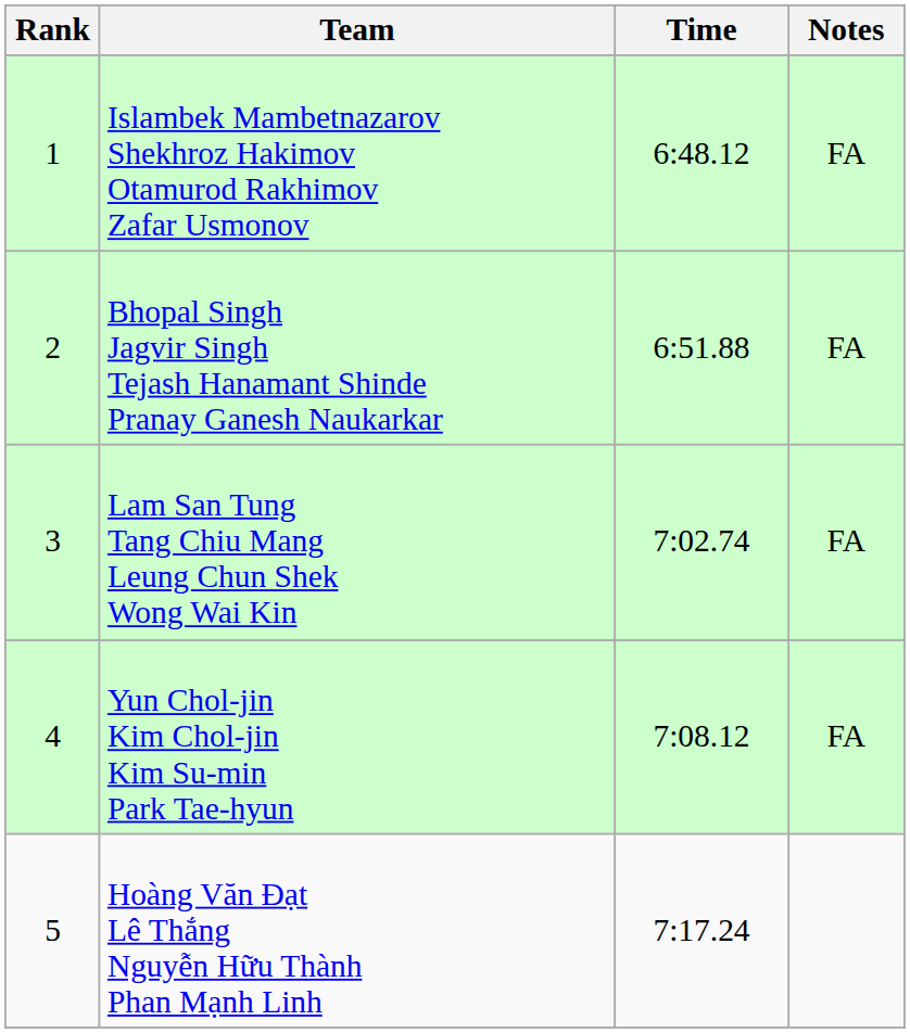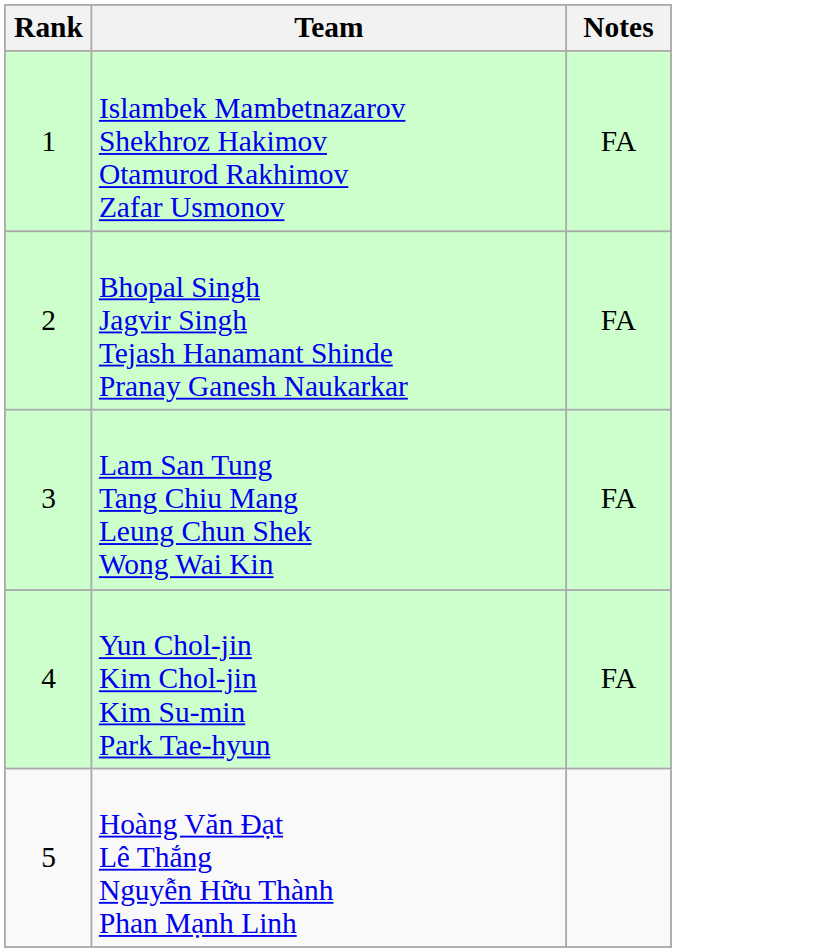 <table class=wikitable style="text-align:center">
 <tr>
 <th width=40>Rank</th>
 <th width=250>Team</th>
-<th width=80>Time</th>
 <th width=50>Notes</th>
 </tr>
 <tr bgcolor="ccffcc">
 <td>1</td>
 <td align="left"><br><a href='#'>Islambek Mambetnazarov</a><br><a href='#'>Shekhroz Hakimov</a><br><a href='#'>Otamurod Rakhimov</a><br><a href='#'>Zafar Usmonov</a></td>
-<td>6:48.12</td>
 <td>FA</td>
 </tr>
 <tr bgcolor="ccffcc">
 <td>2</td>
 <td align="left"><br><a href='#'>Bhopal Singh</a><br><a href='#'>Jagvir Singh</a><br><a href='#'>Tejash Hanamant Shinde</a><br><a href='#'>Pranay Ganesh Naukarkar</a></td>
-<td>6:51.88</td>
 <td>FA</td>
 </tr>
 <tr bgcolor="ccffcc">
 <td>3</td>
 <td align="left"><br><a href='#'>Lam San Tung</a><br><a href='#'>Tang Chiu Mang</a><br><a href='#'>Leung Chun Shek</a><br><a href='#'>Wong Wai Kin</a></td>
-<td>7:02.74</td>
 <td>FA</td>
 </tr>
 <tr bgcolor="ccffcc">
 <td>4</td>
 <td align="left"><br><a href='#'>Yun Chol-jin</a><br><a href='#'>Kim Chol-jin</a><br><a href='#'>Kim Su-min</a><br><a href='#'>Park Tae-hyun</a></td>
-<td>7:08.12</td>
 <td>FA</td>
 </tr>
 <tr>
 <td>5</td>
 <td align="left"><br><a href='#'>Hoàng Văn Đạt</a><br><a href='#'>Lê Thắng</a><br><a href='#'>Nguyễn Hữu Thành</a><br><a href='#'>Phan Mạnh Linh</a></td>
-<td>7:17.24</td>
 <td></td>
 </tr>
 </table>
